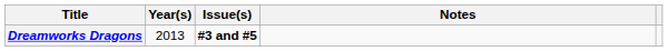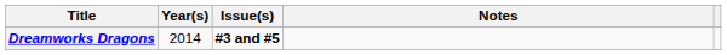 <table class="wikitable sortable plainrowheaders">
 <tr style="background:#ccc; text-align:center;">
 <th scope="col">Title</th>
 <th scope="col">Year(s)</th>
 <th scope="col">Issue(s)</th>
 <th scope="col" style="width:30em;" class="unsortable">Notes</th>
 <th scope="col" class="unsortable"></th>
 </tr>
 <tr>
 <th scope=row><em><a href='#'>Dreamworks Dragons</a></em></th>
-<td style="text-align:center;">2013</td>
+<td style="text-align:center;">2014</td>
 <td style="text-align:center;"><strong>#3 and #5</strong></td>
 <td></td>
 <td style="text-align:center;"></td>
 </tr>
 </table>
